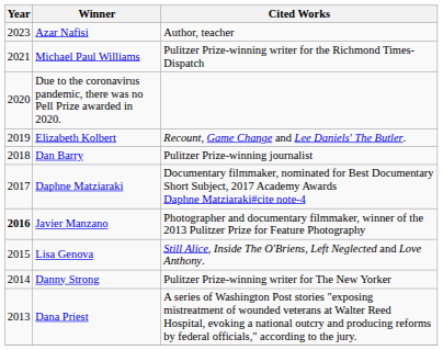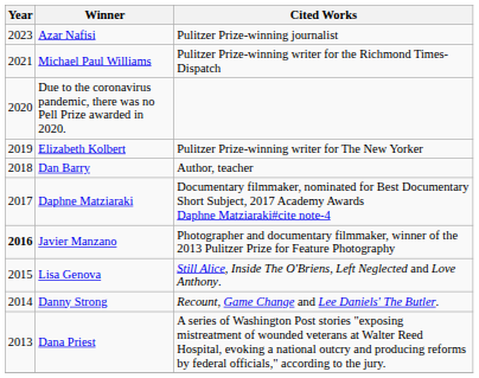 <table class="wikitable sortable">
 <tr>
 <th>Year</th>
 <th>Winner</th>
 <th>Cited Works</th>
 </tr>
 <tr>
 <td>2023</td>
 <td><a href='#'>Azar Nafisi</a></td>
-<td>Author, teacher</td>
+<td>Pulitzer Prize-winning journalist</td>
 </tr>
 <tr>
 <td>2021</td>
 <td><a href='#'>Michael Paul Williams</a></td>
 <td>Pulitzer Prize-winning writer for the Richmond Times-Dispatch</td>
 </tr>
 <tr>
 <td>2020</td>
 <td>Due to the coronavirus pandemic, there was no Pell Prize awarded in 2020.</td>
 </tr>
 <tr>
 <td>2019</td>
 <td><a href='#'>Elizabeth Kolbert</a></td>
-<td><em>Recount</em>, <em><a href='#'>Game Change</a></em> and <em><a href='#'>Lee Daniels' The Butler</a></em>.</td>
+<td>Pulitzer Prize-winning writer for The New Yorker</td>
 </tr>
 <tr>
 <td>2018</td>
 <td><a href='#'>Dan Barry</a></td>
-<td>Pulitzer Prize-winning journalist</td>
+<td>Author, teacher</td>
 </tr>
 <tr>
 <td>2017</td>
 <td><a href='#'>Daphne Matziaraki</a></td>
 <td>Documentary filmmaker, nominated for Best Documentary Short Subject, 2017 Academy Awards<br><a href='#'>Daphne Matziaraki#cite note-4</a></td>
 </tr>
 <tr>
 <td><strong>2016</strong></td>
 <td><a href='#'>Javier Manzano</a></td>
 <td>Photographer and documentary filmmaker, winner of the 2013 Pulitzer Prize for Feature Photography </td>
 </tr>
 <tr>
 <td>2015</td>
 <td><a href='#'>Lisa Genova</a></td>
 <td><em><a href='#'>Still Alice</a>,</em> <em>Inside The O'Briens</em>, <em>Left Neglected</em> and <em>Love Anthony</em>.</td>
 </tr>
 <tr>
 <td>2014</td>
 <td><a href='#'>Danny Strong</a></td>
-<td>Pulitzer Prize-winning writer for The New Yorker</td>
+<td><em>Recount</em>, <em><a href='#'>Game Change</a></em> and <em><a href='#'>Lee Daniels' The Butler</a></em>.</td>
 </tr>
 <tr>
 <td>2013</td>
 <td><a href='#'>Dana Priest</a></td>
 <td>A series of Washington Post stories "exposing mistreatment of wounded veterans at Walter Reed Hospital, evoking a national outcry and producing reforms by federal officials," according to the  jury.</td>
 </tr>
 <tr>
 </tr>
 </table>
